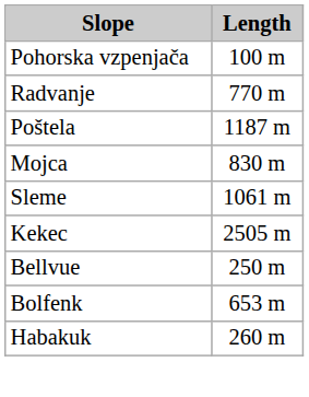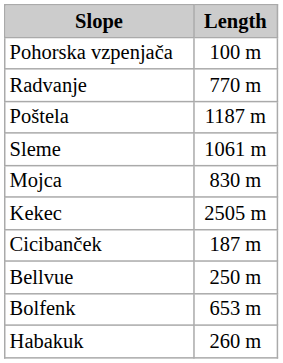 <table class="wikitable plainrowheaders" style="background:#fff; font-size:86%; line-height:15px; border:grey solid 1px; border-collapse:collapse;">
 <tr>
 <th scope="col" style="background:#ccc; width:120px;">Slope</th>
 <th scope="col" style="background:#ccc; width:50px;">Length</th>
 </tr>
 <tr>
 <td>Pohorska vzpenjača</td>
 <td align=center>100 m</td>
 </tr>
 <tr>
 <td>Radvanje</td>
 <td align=center>770 m</td>
 </tr>
 <tr>
 <td>Poštela</td>
 <td align=center>1187 m</td>
 </tr>
 <tr>
+<td>Sleme</td>
+<td align=center>1061 m</td>
+</tr>
+<tr>
 <td>Mojca</td>
 <td align=center>830 m</td>
 </tr>
 <tr>
-<td>Sleme</td>
-<td align=center>1061 m</td>
+<td>Kekec</td>
+<td align=center>2505 m</td>
 </tr>
 <tr>
-<td>Kekec</td>
-<td align=center>2505 m</td>
+<td>Cicibanček</td>
+<td align=center>187 m</td>
 </tr>
 <tr>
 <td>Bellvue</td>
 <td align=center>250 m</td>
 </tr>
 <tr>
 <td>Bolfenk</td>
 <td align=center>653 m</td>
 </tr>
 <tr>
 <td>Habakuk</td>
 <td align=center>260 m</td>
 </tr>
 </table>
